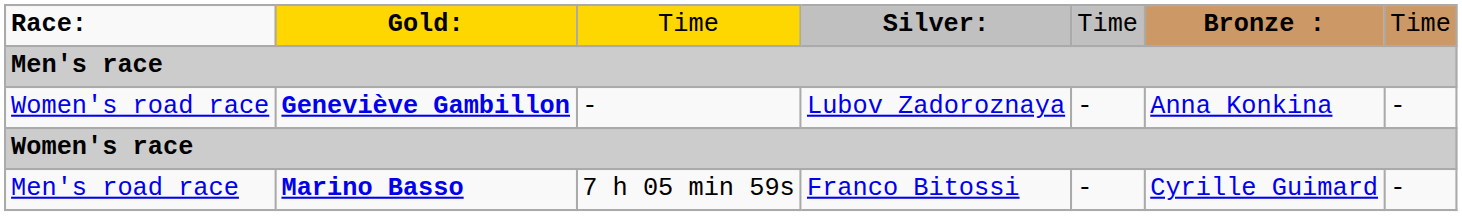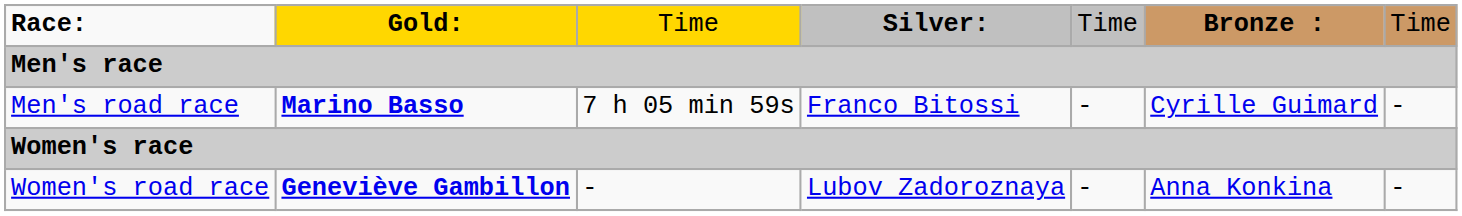 <table class="wikitable" style="text-align:left; font-size:95%; border:gray solid 1px;">
 <tr>
 <td><strong>Race:</strong></td>
 <td !  style="text-align:center; background:gold;"><strong>Gold:</strong></td>
 <td !  style="text-align:center; background:gold;">Time</td>
 <td !  style="text-align:center; background:silver;"><strong>Silver:</strong></td>
 <td !  style="text-align:center; background:silver;">Time</td>
 <td !  style="text-align:center; background:#c96;"><strong>Bronze :</strong></td>
 <td !  style="text-align:center; background:#c96;">Time</td>
 </tr>
 <tr style="background:#ccc;">
 <td colspan=7><strong>Men's race</strong></td>
 </tr>
 <tr>
+<td><a href='#'>Men's road race</a><br></td>
+<td><strong><a href='#'>Marino Basso</a></strong><br><small></small></td>
+<td>7 h 05 min 59s</td>
+<td><a href='#'>Franco Bitossi</a><br><small></small></td>
+<td>-</td>
+<td><a href='#'>Cyrille Guimard</a><br><small></small></td>
+<td>-</td>
+</tr>
+<tr style="background:#ccc;">
+<td colspan=7><strong>Women's race</strong></td>
+</tr>
+<tr>
 <td><a href='#'>Women's road race</a></td>
 <td><strong><a href='#'>Geneviève Gambillon</a></strong><br><small></small></td>
 <td>-</td>
 <td><a href='#'>Lubov Zadoroznaya</a><br><small></small></td>
 <td>-</td>
 <td><a href='#'>Anna Konkina</a><br><small></small></td>
 <td>-</td>
 </tr>
-<tr style="background:#ccc;">
-<td colspan=7><strong>Women's race</strong></td>
-</tr>
-<tr>
-<td><a href='#'>Men's road race</a><br></td>
-<td><strong><a href='#'>Marino Basso</a></strong><br><small></small></td>
-<td>7 h 05 min 59s</td>
-<td><a href='#'>Franco Bitossi</a><br><small></small></td>
-<td>-</td>
-<td><a href='#'>Cyrille Guimard</a><br><small></small></td>
-<td>-</td>
-</tr>
 </table>
